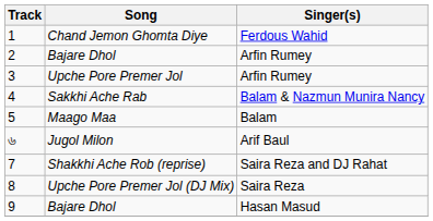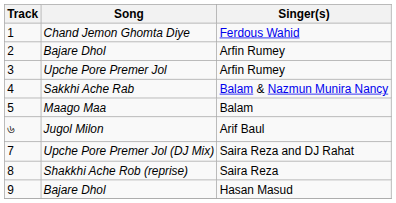 <table class="wikitable" style="font-size:95%;">
 <tr>
 <th>Track</th>
 <th>Song</th>
 <th>Singer(s)</th>
 </tr>
 <tr>
 <td>1</td>
 <td><em>Chand Jemon Ghomta Diye</em></td>
 <td><a href='#'>Ferdous Wahid</a></td>
 </tr>
 <tr>
 <td>2</td>
 <td><em>Bajare Dhol</em></td>
 <td>Arfin Rumey</td>
 </tr>
 <tr>
 <td>3</td>
 <td><em>Upche Pore Premer Jol</em></td>
 <td>Arfin Rumey</td>
 </tr>
 <tr>
 <td>4</td>
 <td><em>Sakkhi Ache Rab</em></td>
 <td><a href='#'>Balam</a> & <a href='#'>Nazmun Munira Nancy</a></td>
 </tr>
 <tr>
 <td>5</td>
 <td><em>Maago Maa</em></td>
 <td>Balam</td>
 </tr>
 <tr>
 <td>৬</td>
 <td><em>Jugol Milon</em></td>
 <td>Arif Baul</td>
 </tr>
 <tr>
 <td>7</td>
-<td><em>Shakkhi Ache Rob (reprise)</em></td>
+<td><em>Upche Pore Premer Jol (DJ Mix)</em></td>
 <td>Saira Reza and DJ Rahat</td>
 </tr>
 <tr>
 <td>8</td>
-<td><em>Upche Pore Premer Jol (DJ Mix)</em></td>
+<td><em>Shakkhi Ache Rob (reprise)</em></td>
 <td>Saira Reza</td>
 </tr>
 <tr>
 <td>9</td>
 <td><em>Bajare Dhol</em></td>
 <td>Hasan Masud</td>
 </tr>
 <tr>
 </tr>
 </table>
